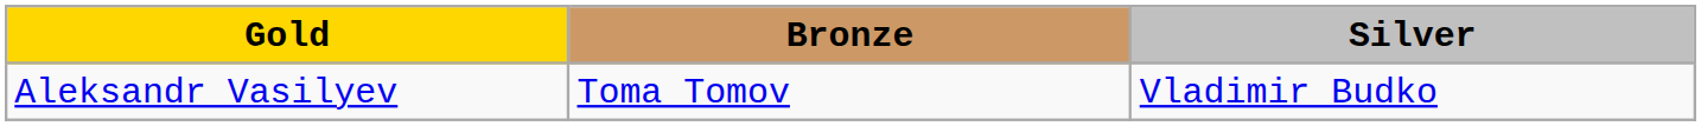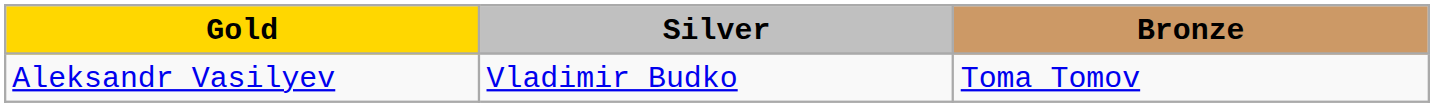 <table class="wikitable" style="text-align:left">
 <tr align="center">
 <td width=200 bgcolor=gold><strong>Gold</strong></td>
+<td width=200 bgcolor=silver><strong>Silver</strong></td>
 <td width=200 bgcolor=CC9966><strong>Bronze</strong></td>
-<td width=200 bgcolor=silver><strong>Silver</strong></td>
 </tr>
 <tr>
 <td><a href='#'>Aleksandr Vasilyev</a><br><em></em></td>
+<td><a href='#'>Vladimir Budko</a><br><em></em></td>
 <td><a href='#'>Toma Tomov</a><br><em></em></td>
-<td><a href='#'>Vladimir Budko</a><br><em></em></td>
 </tr>
 </table>
